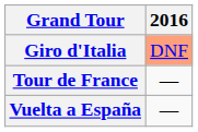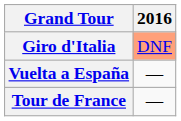 <table class="wikitable plainrowheaders">
 <tr>
 <th scope="col"><a href='#'>Grand Tour</a></th>
 <th scope="col">2016</th>
 </tr>
 <tr style="text-align:center;">
 <th scope="row"> <a href='#'>Giro d'Italia</a></th>
 <td style="background: lightsalmon; text-align:center;"><a href='#'>DNF</a></td>
 </tr>
 <tr style="text-align:center;">
+<th scope="row"> <a href='#'>Vuelta a España</a></th>
+<td>—</td>
+</tr>
+<tr style="text-align:center;">
 <th scope="row"> <a href='#'>Tour de France</a></th>
 <td>—</td>
 </tr>
-<tr style="text-align:center;">
-<th scope="row"> <a href='#'>Vuelta a España</a></th>
-<td>—</td>
-</tr>
 </table>
